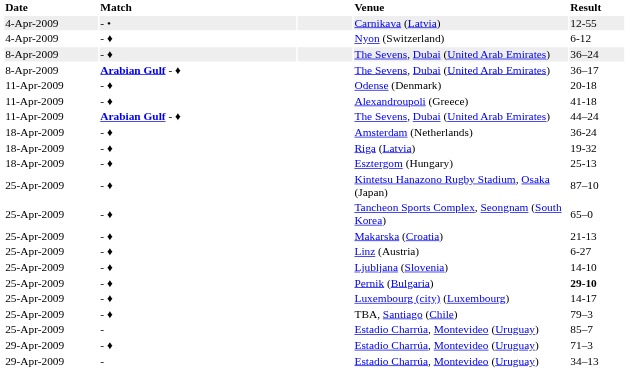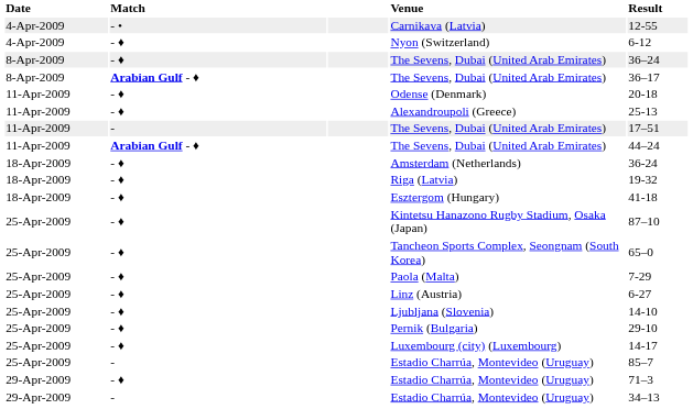 <table>
 <tr ---->
 <td width="130"><strong>Date</strong></td>
 <td width="275"><strong>Match</strong></td>
 <td width="75"></td>
 <td width="300"><strong>Venue</strong></td>
 <td width="75"><strong>Result</strong></td>
 </tr>
 <tr ---- bgcolor="#eeeeee">
 <td>4-Apr-2009</td>
 <td> -  •</td>
 <td><br></td>
 <td><a href='#'>Carnikava</a> (<a href='#'>Latvia</a>)</td>
 <td>12-55</td>
 </tr>
 <tr ---->
 <td>4-Apr-2009</td>
 <td> - <strong></strong> ♦</td>
 <td><br></td>
 <td><a href='#'>Nyon</a> (Switzerland)</td>
 <td>6-12</td>
 </tr>
 <tr ---- bgcolor="#eeeeee">
 <td>8-Apr-2009</td>
 <td><strong></strong> -  ♦</td>
 <td><br></td>
 <td><a href='#'>The Sevens</a>, <a href='#'>Dubai</a> (<a href='#'>United Arab Emirates</a>)</td>
 <td>36–24</td>
 </tr>
 <tr ---->
 <td>8-Apr-2009</td>
 <td><strong><a href='#'>Arabian Gulf</a></strong> -  ♦</td>
 <td><br></td>
 <td><a href='#'>The Sevens</a>, <a href='#'>Dubai</a> (<a href='#'>United Arab Emirates</a>)</td>
 <td>36–17</td>
 </tr>
 <tr ----bgcolor="#eeeeee">
 <td>11-Apr-2009</td>
 <td><strong></strong> -  ♦</td>
 <td><br></td>
 <td><a href='#'>Odense</a> (Denmark)</td>
 <td>20-18</td>
 </tr>
 <tr ---->
 <td>11-Apr-2009</td>
 <td><strong></strong> -  ♦</td>
 <td><br></td>
 <td><a href='#'>Alexandroupoli</a> (Greece)</td>
-<td>41-18</td>
+<td>25-13</td>
+</tr>
+<tr ---- bgcolor="#eeeeee">
+<td>11-Apr-2009</td>
+<td> - <strong></strong></td>
+<td><br></td>
+<td><a href='#'>The Sevens</a>, <a href='#'>Dubai</a> (<a href='#'>United Arab Emirates</a>)</td>
+<td>17–51</td>
 </tr>
 <tr ---->
 <td>11-Apr-2009</td>
 <td><strong><a href='#'>Arabian Gulf</a></strong> -  ♦</td>
 <td><br></td>
 <td><a href='#'>The Sevens</a>, <a href='#'>Dubai</a> (<a href='#'>United Arab Emirates</a>)</td>
 <td>44–24</td>
 </tr>
 <tr ----bgcolor="#eeeeee">
 <td>18-Apr-2009</td>
 <td><strong></strong> -  ♦</td>
 <td><br> </td>
 <td><a href='#'>Amsterdam</a> (Netherlands)</td>
 <td>36-24</td>
 </tr>
 <tr ---->
 <td>18-Apr-2009</td>
 <td> - <strong></strong> ♦</td>
 <td><br></td>
 <td><a href='#'>Riga</a> (<a href='#'>Latvia</a>)</td>
 <td>19-32</td>
 </tr>
 <tr ----bgcolor="#eeeeee">
 <td>18-Apr-2009</td>
 <td><strong></strong> -  ♦</td>
 <td><br></td>
 <td><a href='#'>Esztergom</a> (Hungary)</td>
-<td>25-13</td>
+<td>41-18</td>
 </tr>
 <tr ---->
 <td>25-Apr-2009</td>
 <td><strong></strong> -  ♦</td>
 <td><br></td>
 <td><a href='#'>Kintetsu Hanazono Rugby Stadium</a>, <a href='#'>Osaka</a> (Japan)</td>
 <td>87–10</td>
 </tr>
 <tr ----bgcolor="#eeeeee">
 <td>25-Apr-2009</td>
 <td><strong></strong> -  ♦</td>
 <td><br></td>
 <td><a href='#'>Tancheon Sports Complex</a>, <a href='#'>Seongnam</a> (<a href='#'>South Korea</a>)</td>
 <td>65–0</td>
 </tr>
-<tr ----bgcolor="#eeeeee">
+<tr ---->
 <td>25-Apr-2009</td>
-<td><strong></strong> -  ♦</td>
+<td> - <strong></strong> ♦</td>
 <td><br></td>
-<td><a href='#'>Makarska</a> (<a href='#'>Croatia</a>)</td>
-<td>21-13</td>
+<td><a href='#'>Paola</a> (<a href='#'>Malta</a>)</td>
+<td>7-29</td>
 </tr>
 <tr ---->
 <td>25-Apr-2009</td>
 <td> - <strong></strong> ♦</td>
 <td><br></td>
 <td><a href='#'>Linz</a> (Austria)</td>
 <td>6-27</td>
 </tr>
 <tr ----bgcolor="#eeeeee">
 <td>25-Apr-2009</td>
 <td><strong></strong> -  ♦</td>
 <td><br></td>
 <td><a href='#'>Ljubljana</a> (<a href='#'>Slovenia</a>)</td>
 <td>14-10</td>
 </tr>
 <tr ---->
 <td>25-Apr-2009</td>
 <td><strong></strong> -  ♦</td>
 <td><br></td>
 <td><a href='#'>Pernik</a> (<a href='#'>Bulgaria</a>)</td>
-<td><strong>29-10</strong></td>
+<td>29-10</td>
 </tr>
 <tr ----bgcolor="#eeeeee">
 <td>25-Apr-2009</td>
 <td> - <strong></strong> ♦</td>
 <td><br></td>
 <td><a href='#'>Luxembourg (city)</a> (<a href='#'>Luxembourg</a>)</td>
 <td>14-17</td>
-</tr>
-<tr ---->
-<td>25-Apr-2009</td>
-<td><strong></strong> -  ♦</td>
-<td><br></td>
-<td>TBA, <a href='#'>Santiago</a> (<a href='#'>Chile</a>)</td>
-<td>79–3</td>
 </tr>
 <tr ----bgcolor="#eeeeee">
 <td>25-Apr-2009</td>
 <td><strong></strong> - </td>
 <td><br></td>
 <td><a href='#'>Estadio Charrúa</a>, <a href='#'>Montevideo</a> (<a href='#'>Uruguay</a>)</td>
 <td>85–7</td>
 </tr>
 <tr ---->
 <td>29-Apr-2009</td>
 <td><strong></strong> -  ♦</td>
 <td><br></td>
 <td><a href='#'>Estadio Charrúa</a>, <a href='#'>Montevideo</a> (<a href='#'>Uruguay</a>)</td>
 <td>71–3</td>
 </tr>
 <tr ----bgcolor="#eeeeee">
 <td>29-Apr-2009</td>
 <td><strong></strong> - </td>
 <td><br></td>
 <td><a href='#'>Estadio Charrúa</a>, <a href='#'>Montevideo</a> (<a href='#'>Uruguay</a>)</td>
 <td>34–13</td>
 </tr>
 </table>
